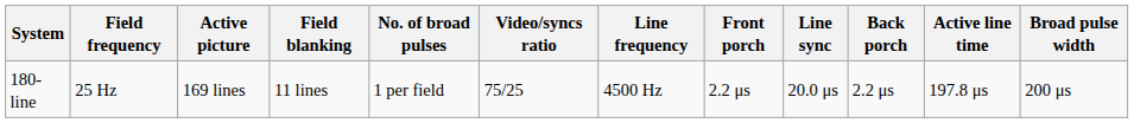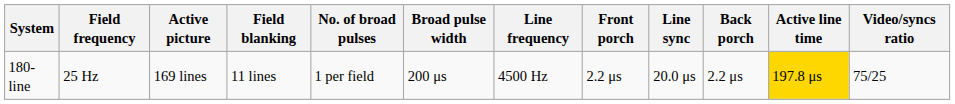 <table class="wikitable">
 <tr f>
 <th><small>System</small></th>
 <th><small>Field frequency</small></th>
 <th><small>Active picture</small></th>
 <th><small>Field blanking</small></th>
 <th><small>No. of broad pulses</small></th>
-<th><small>Video/syncs ratio</small></th>
+<th><small>Broad pulse width</small></th>
 <th><small>Line frequency</small></th>
 <th><small>Front porch</small></th>
 <th><small>Line sync</small></th>
 <th><small>Back porch</small></th>
 <th><small>Active line time</small></th>
-<th><small>Broad pulse width</small></th>
+<th><small>Video/syncs ratio</small></th>
 </tr>
 <tr>
 <td><small>180-line</small></td>
 <td><small>25 Hz</small></td>
 <td><small>169 lines</small></td>
 <td><small>11 lines</small></td>
 <td><small>1 per field</small></td>
-<td><small>75/25</small></td>
+<td><small>200 μs</small></td>
 <td><small>4500 Hz</small></td>
 <td><small>2.2 μs</small></td>
 <td><small>20.0 μs</small></td>
 <td><small>2.2 μs</small></td>
-<td><small>197.8 μs</small></td>
-<td><small>200 μs</small></td>
+<td style="background: gold;"><small>197.8 μs</small></td>
+<td><small>75/25</small></td>
 </tr>
 </table>
